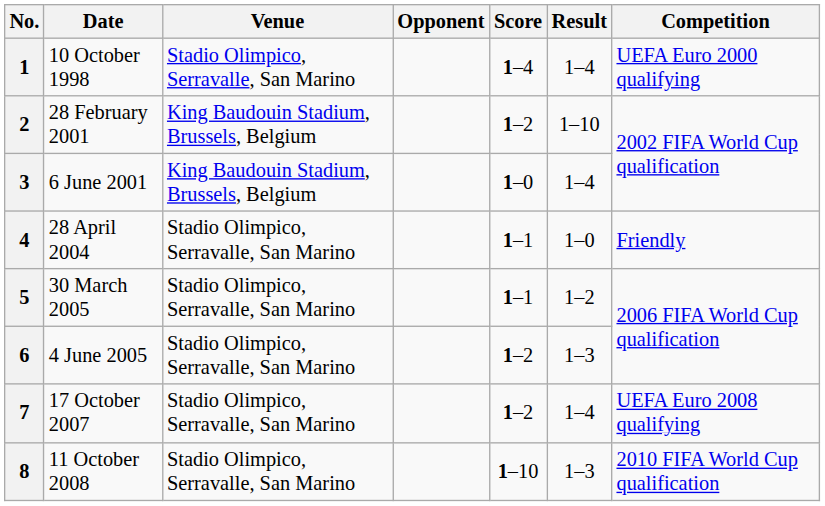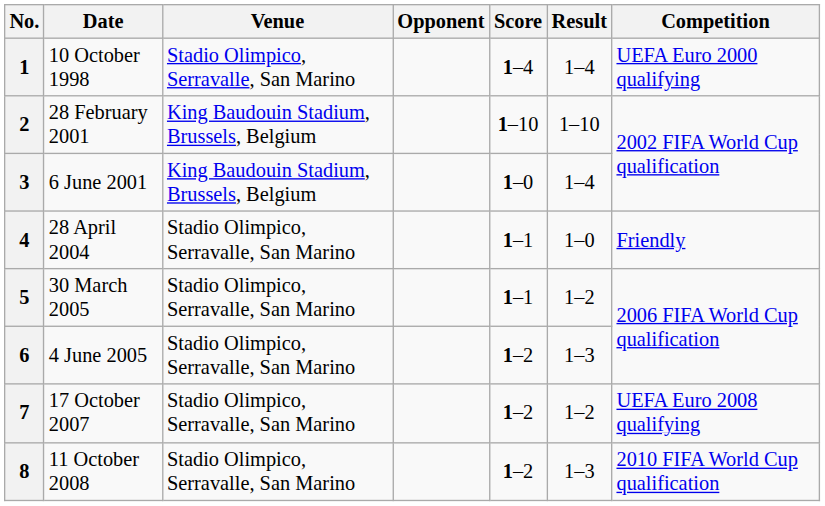 <table class="wikitable" style="font-size:95%;">
 <tr>
 <th>No.</th>
 <th>Date</th>
 <th>Venue</th>
 <th>Opponent</th>
 <th>Score</th>
 <th>Result</th>
 <th>Competition</th>
 </tr>
 <tr>
 <th scope=row style="text-align:center">1</th>
 <td>10 October 1998</td>
 <td><a href='#'>Stadio Olimpico</a>, <a href='#'>Serravalle</a>, San Marino</td>
 <td></td>
 <td align=center><strong>1</strong>–4</td>
 <td align=center>1–4</td>
 <td><a href='#'>UEFA Euro 2000 qualifying</a></td>
 </tr>
 <tr>
 <th scope=row style="text-align:center">2</th>
 <td>28 February 2001</td>
 <td><a href='#'>King Baudouin Stadium</a>, <a href='#'>Brussels</a>, Belgium</td>
 <td></td>
-<td align=center><strong>1</strong>–2</td>
+<td align=center><strong>1</strong>–10</td>
 <td align=center>1–10</td>
 <td rowspan=2><a href='#'>2002 FIFA World Cup qualification</a></td>
 </tr>
 <tr>
 <th scope=row style="text-align:center">3</th>
 <td>6 June 2001</td>
 <td><a href='#'>King Baudouin Stadium</a>, <a href='#'>Brussels</a>, Belgium</td>
 <td></td>
 <td align=center><strong>1</strong>–0</td>
 <td align=center>1–4</td>
 </tr>
 <tr>
 <th scope=row style="text-align:center">4</th>
 <td>28 April 2004</td>
 <td>Stadio Olimpico, Serravalle, San Marino</td>
 <td></td>
 <td align=center><strong>1</strong>–1</td>
 <td align=center>1–0</td>
 <td><a href='#'>Friendly</a></td>
 </tr>
 <tr>
 <th scope=row style="text-align:center">5</th>
 <td>30 March 2005</td>
 <td>Stadio Olimpico, Serravalle, San Marino</td>
 <td></td>
 <td align=center><strong>1</strong>–1</td>
 <td align=center>1–2</td>
 <td rowspan=2><a href='#'>2006 FIFA World Cup qualification</a></td>
 </tr>
 <tr>
 <th scope=row style="text-align:center">6</th>
 <td>4 June 2005</td>
 <td>Stadio Olimpico, Serravalle, San Marino</td>
 <td></td>
 <td align=center><strong>1</strong>–2</td>
 <td align=center>1–3</td>
 </tr>
 <tr>
 <th scope=row style="text-align:center">7</th>
 <td>17 October 2007</td>
 <td>Stadio Olimpico, Serravalle, San Marino</td>
 <td></td>
 <td align=center><strong>1</strong>–2</td>
-<td align=center>1–4</td>
+<td align=center>1–2</td>
 <td><a href='#'>UEFA Euro 2008 qualifying</a></td>
 </tr>
 <tr>
 <th scope=row style="text-align:center">8</th>
 <td>11 October 2008</td>
 <td>Stadio Olimpico, Serravalle, San Marino</td>
 <td></td>
-<td align=center><strong>1</strong>–10</td>
+<td align=center><strong>1</strong>–2</td>
 <td align=center>1–3</td>
 <td><a href='#'>2010 FIFA World Cup qualification</a></td>
 </tr>
 </table>
